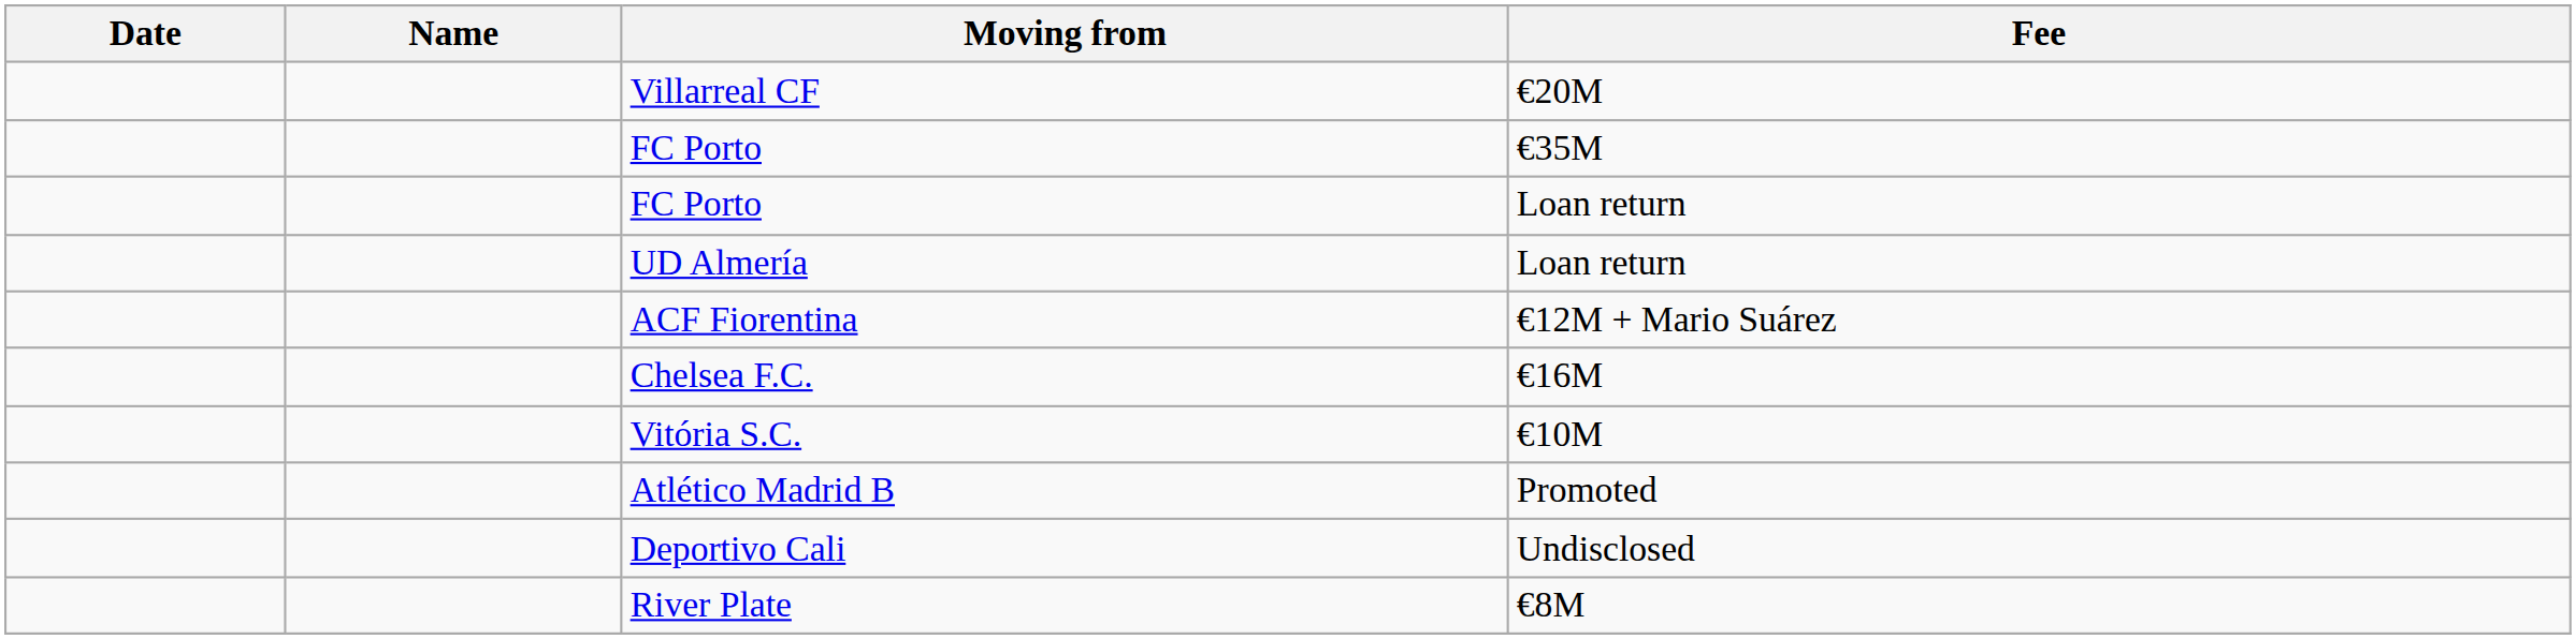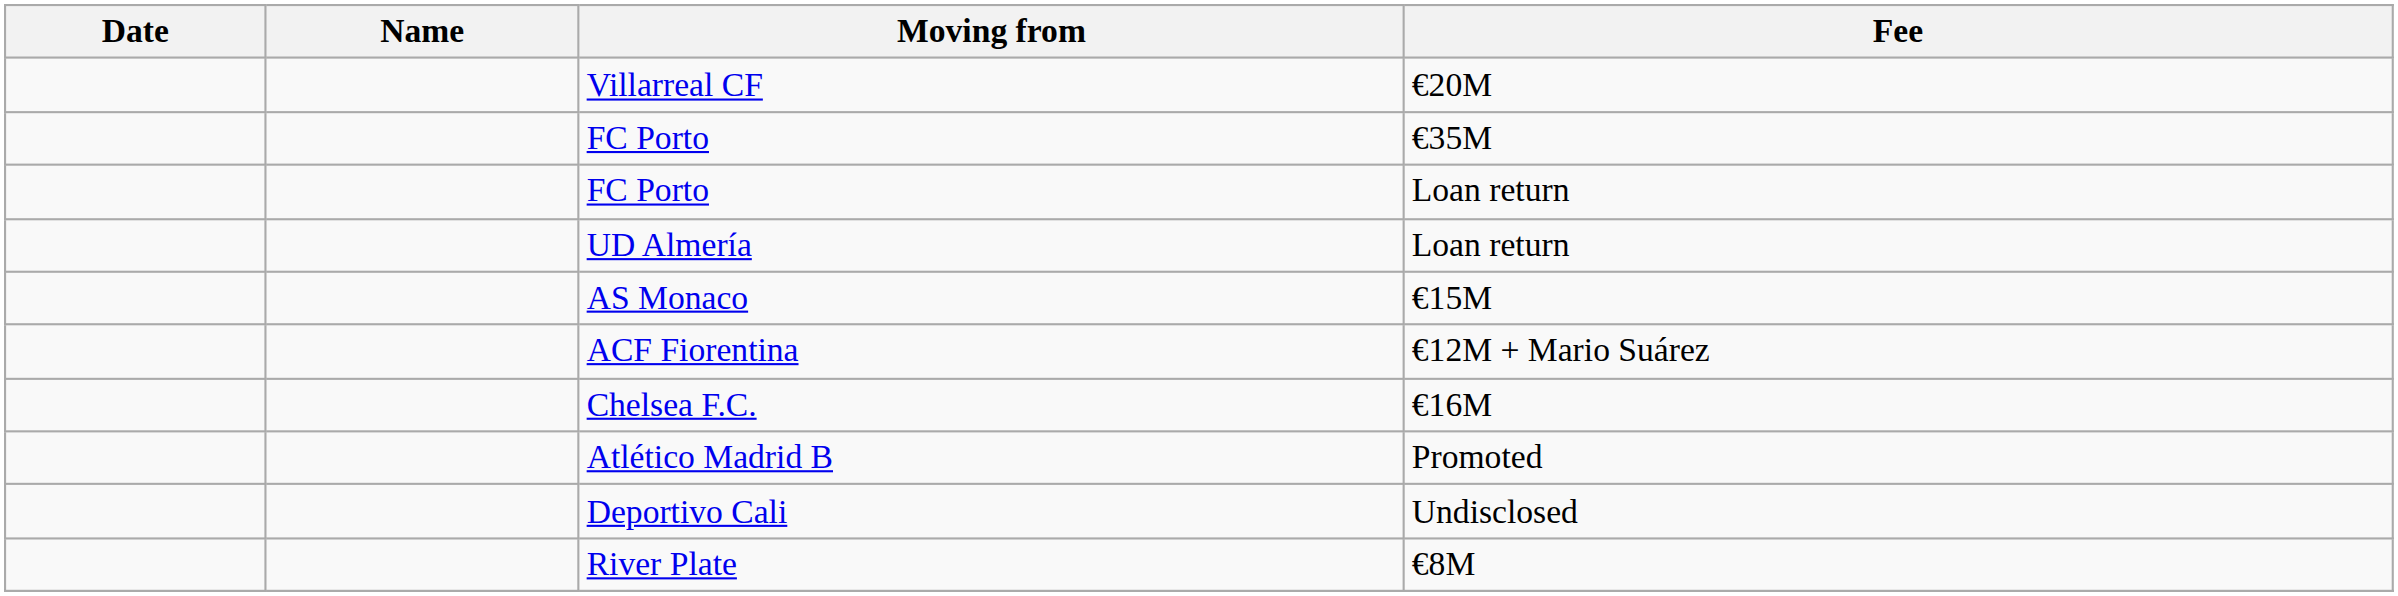 <table class="wikitable sortable" width=90%>
 <tr>
 <th>Date</th>
 <th>Name</th>
 <th>Moving from</th>
 <th>Fee</th>
 </tr>
 <tr>
 <td></td>
 <td> </td>
 <td> <a href='#'>Villarreal CF</a></td>
 <td>€20M</td>
 </tr>
 <tr>
 <td></td>
 <td> </td>
 <td> <a href='#'>FC Porto</a></td>
 <td>€35M</td>
 </tr>
 <tr>
 <td></td>
 <td> </td>
 <td> <a href='#'>FC Porto</a></td>
 <td>Loan return</td>
 </tr>
 <tr>
 <td></td>
 <td> </td>
 <td> <a href='#'>UD Almería</a></td>
 <td>Loan return</td>
 </tr>
 <tr>
 <td></td>
 <td> </td>
+<td> <a href='#'>AS Monaco</a></td>
+<td>€15M</td>
+</tr>
+<tr>
+<td></td>
+<td> </td>
 <td> <a href='#'>ACF Fiorentina</a></td>
 <td>€12M + Mario Suárez</td>
 </tr>
 <tr>
 <td></td>
 <td> </td>
 <td> <a href='#'>Chelsea F.C.</a></td>
 <td>€16M</td>
-</tr>
-<tr>
-<td></td>
-<td> </td>
-<td> <a href='#'>Vitória S.C.</a></td>
-<td>€10M</td>
 </tr>
 <tr>
 <td></td>
 <td> </td>
 <td> <a href='#'>Atlético Madrid B</a></td>
 <td>Promoted</td>
 </tr>
 <tr>
 <td></td>
 <td> </td>
 <td> <a href='#'>Deportivo Cali</a></td>
 <td>Undisclosed</td>
 </tr>
 <tr>
 <td></td>
 <td> </td>
 <td> <a href='#'>River Plate</a></td>
 <td>€8M</td>
 </tr>
 <tr>
 </tr>
 </table>
